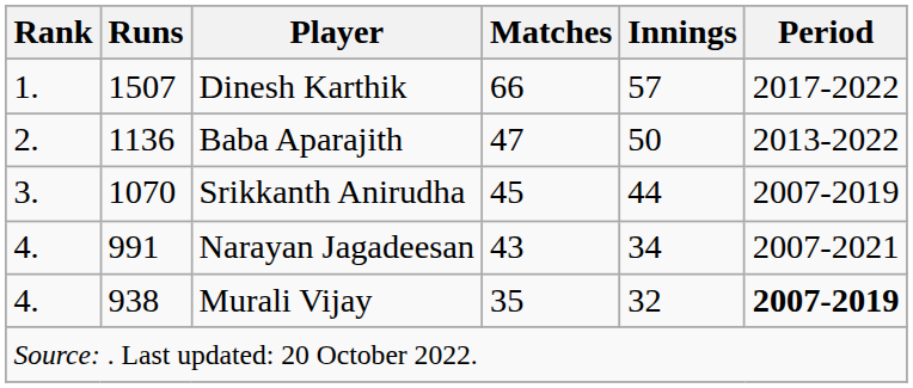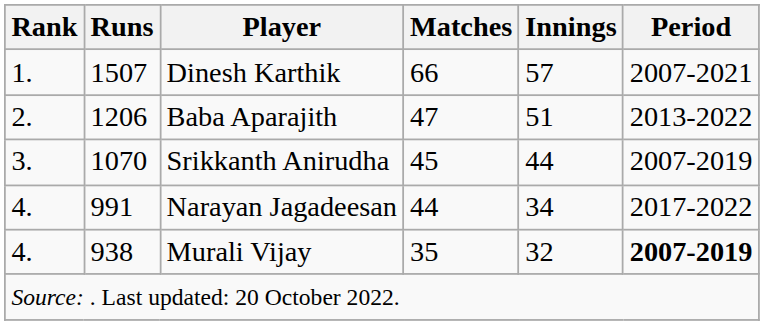 <table class="wikitable">
 <tr>
 <th>Rank</th>
 <th>Runs</th>
 <th>Player</th>
 <th>Matches</th>
 <th>Innings</th>
 <th>Period</th>
 </tr>
 <tr>
 <td>1.</td>
 <td>1507</td>
 <td>Dinesh Karthik</td>
 <td>66</td>
 <td>57</td>
-<td>2017-2022</td>
+<td>2007-2021</td>
 </tr>
 <tr>
 <td>2.</td>
-<td>1136</td>
+<td>1206</td>
 <td>Baba Aparajith</td>
 <td>47</td>
-<td>50</td>
+<td>51</td>
 <td>2013-2022</td>
 </tr>
 <tr>
 <td>3.</td>
 <td>1070</td>
 <td>Srikkanth Anirudha</td>
 <td>45</td>
 <td>44</td>
 <td>2007-2019</td>
 </tr>
 <tr>
 <td>4.</td>
 <td>991</td>
 <td>Narayan Jagadeesan</td>
-<td>43</td>
+<td>44</td>
 <td>34</td>
-<td>2007-2021</td>
+<td>2017-2022</td>
 </tr>
 <tr>
 <td>4.</td>
 <td>938</td>
 <td>Murali Vijay</td>
 <td>35</td>
 <td>32</td>
 <td><strong>2007-2019</strong></td>
 </tr>
 <tr>
 <td colspan=6><small><em>Source:  </em>. Last updated: 20 October 2022.</small></td>
 </tr>
 </table>
